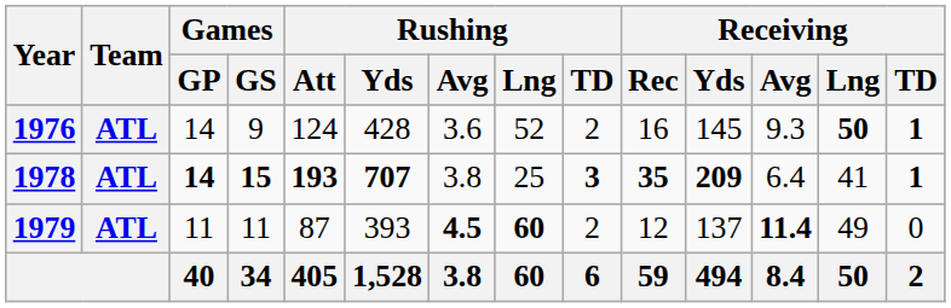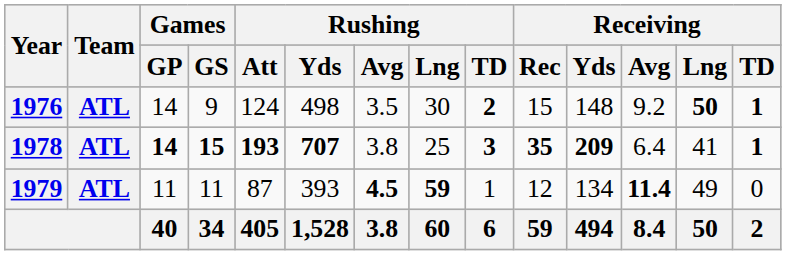 <table class="wikitable" style="text-align:center;">
 <tr>
 <th rowspan="2">Year</th>
 <th rowspan="2">Team</th>
 <th colspan="2">Games</th>
 <th colspan="5">Rushing</th>
 <th colspan="5">Receiving</th>
 </tr>
 <tr>
 <th>GP</th>
 <th>GS</th>
 <th>Att</th>
 <th>Yds</th>
 <th>Avg</th>
 <th>Lng</th>
 <th>TD</th>
 <th>Rec</th>
 <th>Yds</th>
 <th>Avg</th>
 <th>Lng</th>
 <th>TD</th>
 </tr>
 <tr>
 <th><a href='#'>1976</a></th>
 <th><a href='#'>ATL</a></th>
 <td>14</td>
 <td>9</td>
 <td>124</td>
-<td>428</td>
-<td>3.6</td>
-<td>52</td>
-<td>2</td>
-<td>16</td>
-<td>145</td>
-<td>9.3</td>
+<td>498</td>
+<td>3.5</td>
+<td>30</td>
+<td><strong>2</strong></td>
+<td>15</td>
+<td>148</td>
+<td>9.2</td>
 <td><strong>50</strong></td>
 <td><strong>1</strong></td>
 </tr>
 <tr>
 <th><a href='#'>1978</a></th>
 <th><a href='#'>ATL</a></th>
 <td><strong>14</strong></td>
 <td><strong>15</strong></td>
 <td><strong>193</strong></td>
 <td><strong>707</strong></td>
 <td>3.8</td>
 <td>25</td>
 <td><strong>3</strong></td>
 <td><strong>35</strong></td>
 <td><strong>209</strong></td>
 <td>6.4</td>
 <td>41</td>
 <td><strong>1</strong></td>
 </tr>
 <tr>
 <th><a href='#'>1979</a></th>
 <th><a href='#'>ATL</a></th>
 <td>11</td>
 <td>11</td>
 <td>87</td>
 <td>393</td>
 <td><strong>4.5</strong></td>
-<td><strong>60</strong></td>
-<td>2</td>
+<td><strong>59</strong></td>
+<td>1</td>
 <td>12</td>
-<td>137</td>
+<td>134</td>
 <td><strong>11.4</strong></td>
 <td>49</td>
 <td>0</td>
 </tr>
 <tr>
 <th colspan="2"></th>
 <th>40</th>
 <th>34</th>
 <th>405</th>
 <th>1,528</th>
 <th>3.8</th>
 <th>60</th>
 <th>6</th>
 <th>59</th>
 <th>494</th>
 <th>8.4</th>
 <th>50</th>
 <th>2</th>
 </tr>
 </table>
